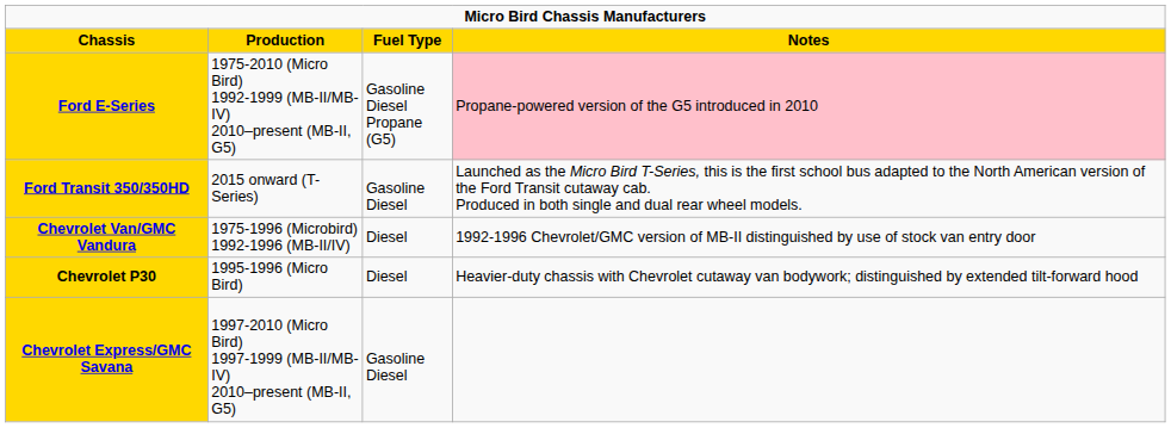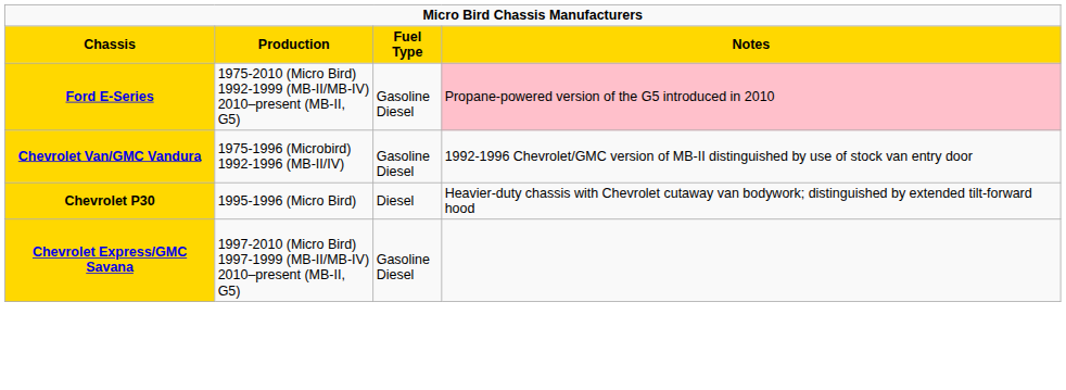 <table class="wikitable">
 <tr>
 <td colspan=4 style="text-align:center"><strong>Micro Bird Chassis Manufacturers</strong></td>
 </tr>
 <tr>
 <th style="background:#FFD800">Chassis</th>
 <th style="background:#FFD800">Production</th>
 <th style="background:#FFD800">Fuel Type</th>
 <th style="background:#FFD800">Notes</th>
 </tr>
 <tr>
 <th style="background:#FFD800"><a href='#'>Ford E-Series</a></th>
 <td>1975-2010 (Micro Bird)<br>1992-1999 (MB-II/MB-IV)<br>2010–present (MB-II, G5)</td>
-<td><br>Gasoline<br>Diesel<br>Propane (G5)</td>
+<td><br>Gasoline<br>Diesel</td>
 <td style="background: pink;">Propane-powered version of the G5 introduced in 2010</td>
-</tr>
-<tr>
-<th style="background:#FFD800"><a href='#'>Ford Transit 350/350HD</a></th>
-<td>2015 onward (T-Series)</td>
-<td><br>Gasoline<br>Diesel</td>
-<td>Launched as the <em>Micro Bird T-Series, </em>this is the first school bus adapted to the North American version of the Ford Transit cutaway cab.<br>Produced in both single and dual rear wheel models.</td>
 </tr>
 <tr>
 <th style="background:#FFD800"><a href='#'>Chevrolet Van/GMC Vandura</a></th>
 <td>1975-1996 (Microbird)<br>1992-1996 (MB-II/IV)</td>
-<td>Diesel</td>
+<td><br>Gasoline<br>Diesel</td>
 <td>1992-1996 Chevrolet/GMC version of MB-II distinguished by use of stock van entry door</td>
 </tr>
 <tr>
 <th style="background:#FFD800">Chevrolet P30</th>
 <td>1995-1996 (Micro Bird)</td>
 <td>Diesel</td>
 <td>Heavier-duty chassis with Chevrolet cutaway van bodywork; distinguished by extended tilt-forward hood</td>
 </tr>
 <tr>
 <th style="background:#FFD800"><a href='#'>Chevrolet Express/GMC Savana</a></th>
 <td><br>1997-2010 (Micro Bird)<br>1997-1999 (MB-II/MB-IV)<br>2010–present (MB-II, G5)</td>
 <td><br>Gasoline<br>Diesel</td>
 <td></td>
 </tr>
 </table>
